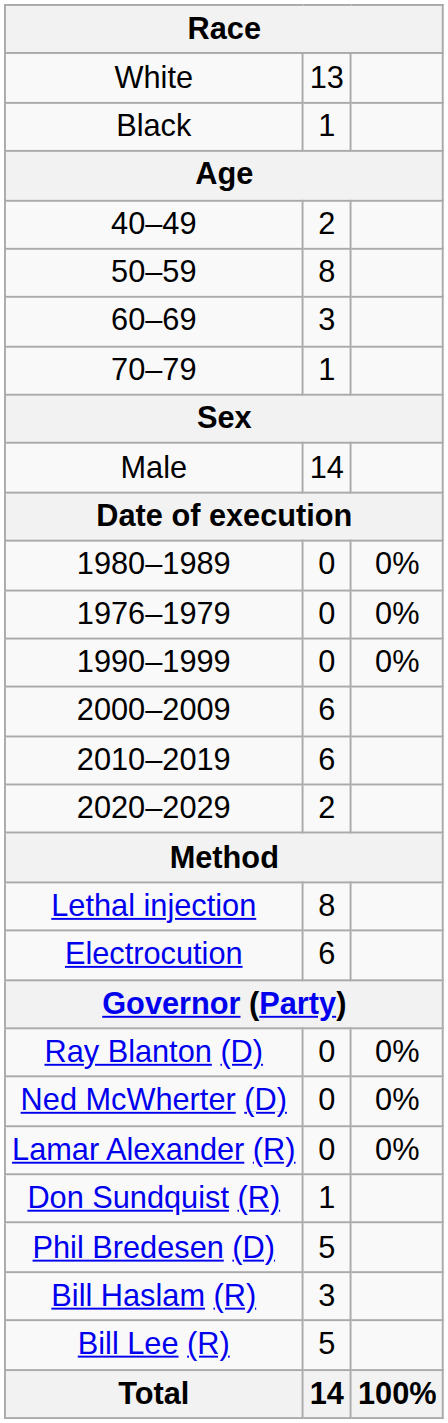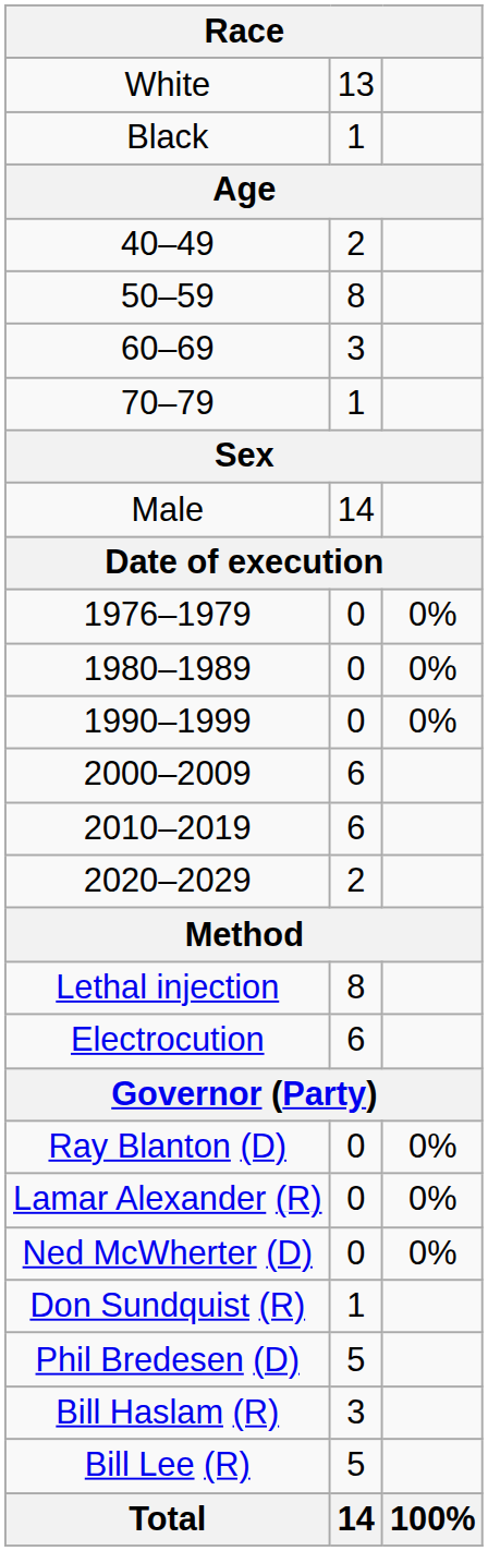 <table class="wikitable" style="text-align:center;">
 <tr>
 <th colspan="3">Race</th>
 </tr>
 <tr>
 <td>White</td>
 <td>13</td>
 <td></td>
 </tr>
 <tr>
 <td>Black</td>
 <td>1</td>
 <td></td>
 </tr>
 <tr>
 <th colspan="3">Age</th>
 </tr>
 <tr>
 <td>40–49</td>
 <td>2</td>
 <td></td>
 </tr>
 <tr>
 <td>50–59</td>
 <td>8</td>
 <td></td>
 </tr>
 <tr>
 <td>60–69</td>
 <td>3</td>
 <td></td>
 </tr>
 <tr>
 <td>70–79</td>
 <td>1</td>
 <td></td>
 </tr>
 <tr>
 <th colspan="3">Sex</th>
 </tr>
 <tr>
 <td>Male</td>
 <td>14</td>
 <td></td>
 </tr>
 <tr>
 <th colspan="3">Date of execution</th>
 </tr>
 <tr>
-<td>1980–1989</td>
+<td>1976–1979</td>
 <td>0</td>
 <td>0%</td>
 </tr>
 <tr>
-<td>1976–1979</td>
+<td>1980–1989</td>
 <td>0</td>
 <td>0%</td>
 </tr>
 <tr>
 <td>1990–1999</td>
 <td>0</td>
 <td>0%</td>
 </tr>
 <tr>
 <td>2000–2009</td>
 <td>6</td>
 <td></td>
 </tr>
 <tr>
 <td>2010–2019</td>
 <td>6</td>
 <td></td>
 </tr>
 <tr>
 <td>2020–2029</td>
 <td>2</td>
 <td></td>
 </tr>
 <tr>
 <th colspan="3">Method</th>
 </tr>
 <tr>
 <td><a href='#'>Lethal injection</a></td>
 <td>8</td>
 <td></td>
 </tr>
 <tr>
 <td><a href='#'>Electrocution</a></td>
 <td>6</td>
 <td></td>
 </tr>
 <tr>
 <th colspan="3"><a href='#'>Governor</a> (<a href='#'>Party</a>)</th>
 </tr>
 <tr>
 <td><a href='#'>Ray Blanton</a> <a href='#'>(D)</a></td>
 <td>0</td>
 <td>0%</td>
 </tr>
 <tr>
-<td><a href='#'>Ned McWherter</a> <a href='#'>(D)</a></td>
+<td><a href='#'>Lamar Alexander</a> <a href='#'>(R)</a></td>
 <td>0</td>
 <td>0%</td>
 </tr>
 <tr>
-<td><a href='#'>Lamar Alexander</a> <a href='#'>(R)</a></td>
+<td><a href='#'>Ned McWherter</a> <a href='#'>(D)</a></td>
 <td>0</td>
 <td>0%</td>
 </tr>
 <tr>
 <td><a href='#'>Don Sundquist</a> <a href='#'>(R)</a></td>
 <td>1</td>
 <td></td>
 </tr>
 <tr>
 <td><a href='#'>Phil Bredesen</a> <a href='#'>(D)</a></td>
 <td>5</td>
 <td></td>
 </tr>
 <tr>
 <td><a href='#'>Bill Haslam</a> <a href='#'>(R)</a></td>
 <td>3</td>
 <td></td>
 </tr>
 <tr>
 <td><a href='#'>Bill Lee</a> <a href='#'>(R)</a></td>
 <td>5</td>
 <td></td>
 </tr>
 <tr>
 <th>Total</th>
 <th>14</th>
 <th>100%</th>
 </tr>
 </table>
